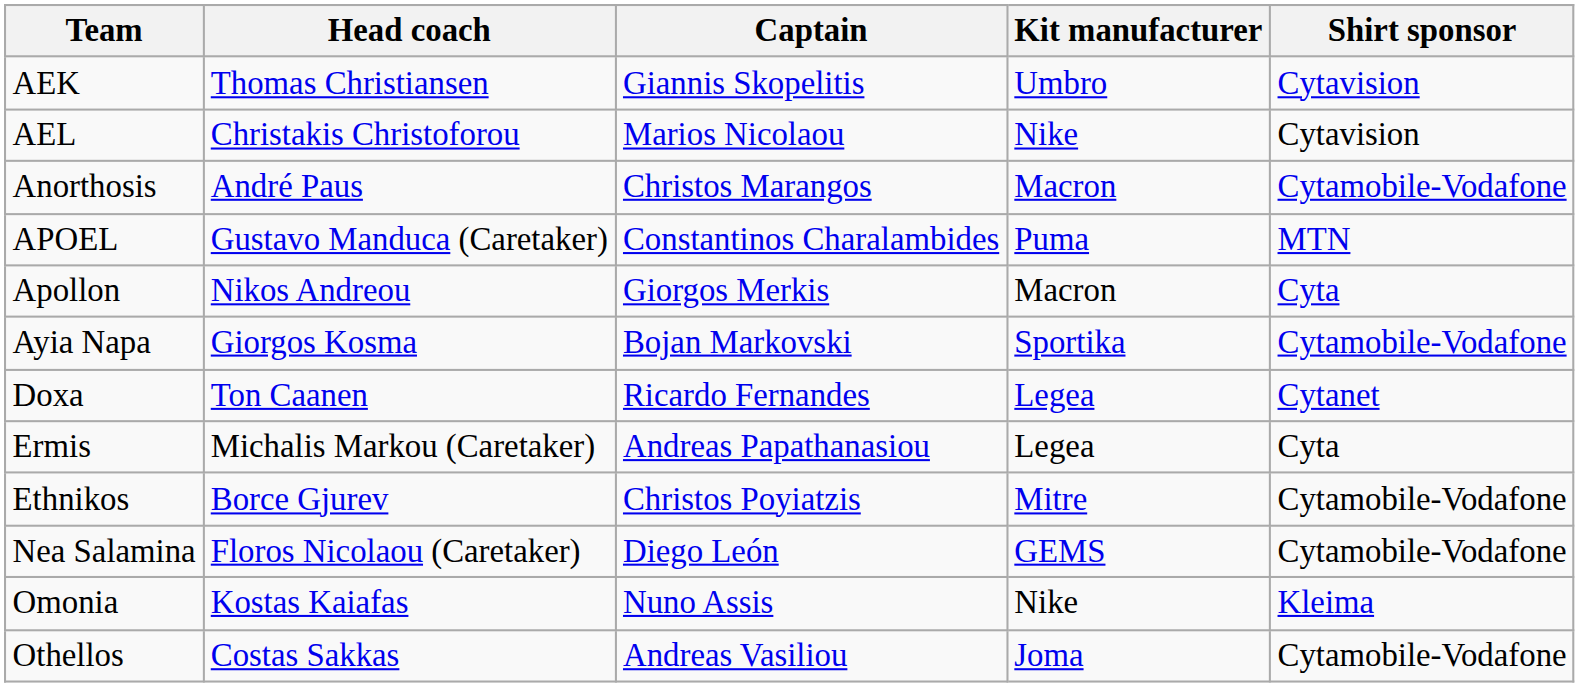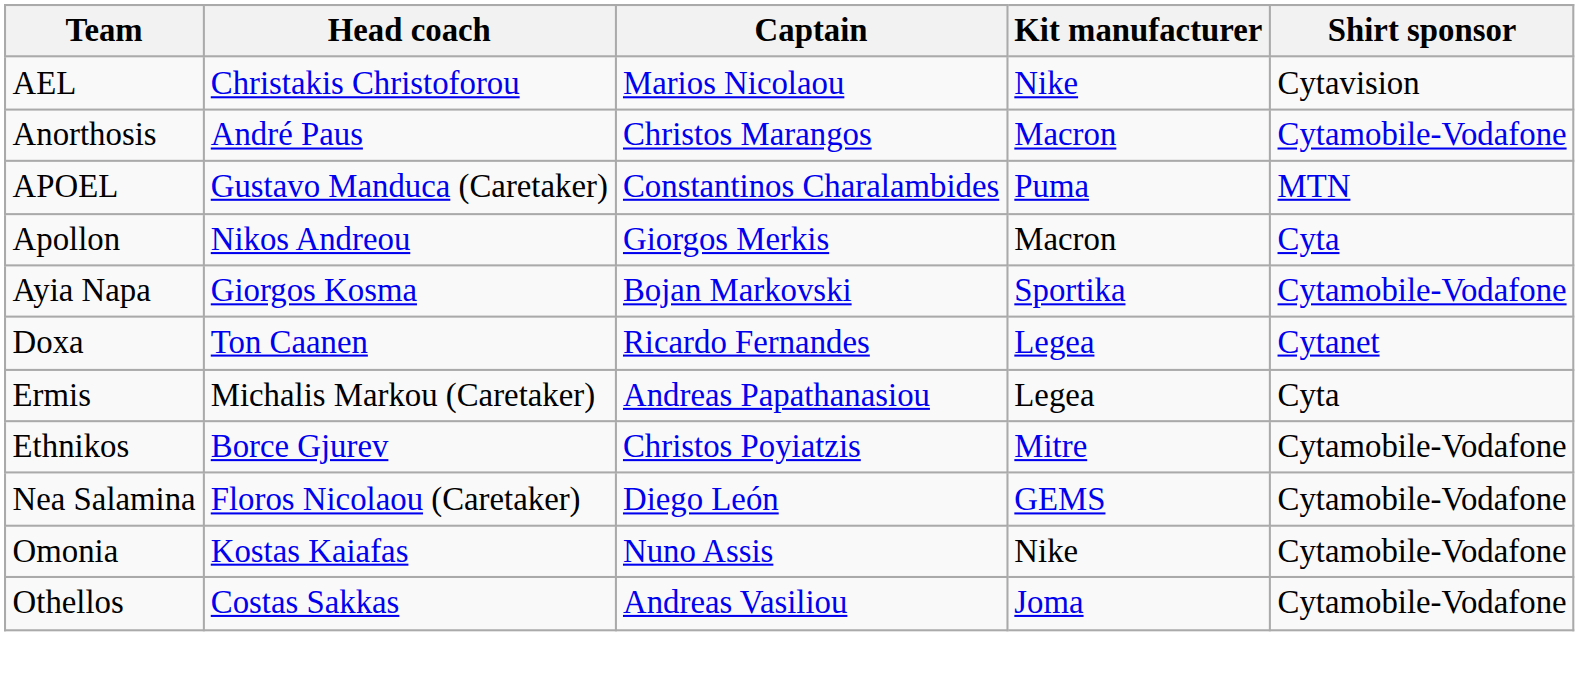 <table class="wikitable sortable" style="text-align: left;">
 <tr>
 <th>Team</th>
 <th>Head coach</th>
 <th>Captain</th>
 <th>Kit manufacturer</th>
 <th>Shirt sponsor</th>
-</tr>
-<tr>
-<td>AEK</td>
-<td> <a href='#'>Thomas Christiansen</a></td>
-<td> <a href='#'>Giannis Skopelitis</a></td>
-<td><a href='#'>Umbro</a></td>
-<td><a href='#'>Cytavision</a></td>
 </tr>
 <tr>
 <td>AEL</td>
 <td> <a href='#'>Christakis Christoforou</a></td>
 <td> <a href='#'>Marios Nicolaou</a></td>
 <td><a href='#'>Nike</a></td>
 <td>Cytavision</td>
 </tr>
 <tr>
 <td>Anorthosis</td>
 <td> <a href='#'>André Paus</a></td>
 <td> <a href='#'>Christos Marangos</a></td>
 <td><a href='#'>Macron</a></td>
 <td><a href='#'>Cytamobile-Vodafone</a></td>
 </tr>
 <tr>
 <td>APOEL</td>
 <td> <a href='#'>Gustavo Manduca</a> (Caretaker)</td>
 <td> <a href='#'>Constantinos Charalambides</a></td>
 <td><a href='#'>Puma</a></td>
 <td><a href='#'>MTN</a></td>
 </tr>
 <tr>
 <td>Apollon</td>
 <td> <a href='#'>Nikos Andreou</a></td>
 <td> <a href='#'>Giorgos Merkis</a></td>
 <td>Macron</td>
 <td><a href='#'>Cyta</a></td>
 </tr>
 <tr>
 <td>Ayia Napa</td>
 <td> <a href='#'>Giorgos Kosma</a></td>
 <td> <a href='#'>Bojan Markovski</a></td>
 <td><a href='#'>Sportika</a></td>
 <td><a href='#'>Cytamobile-Vodafone</a></td>
 </tr>
 <tr>
 <td>Doxa</td>
 <td> <a href='#'>Ton Caanen</a></td>
 <td> <a href='#'>Ricardo Fernandes</a></td>
 <td><a href='#'>Legea</a></td>
 <td><a href='#'>Cytanet</a></td>
 </tr>
 <tr>
 <td>Ermis</td>
 <td> Michalis Markou (Caretaker)</td>
 <td> <a href='#'>Andreas Papathanasiou</a></td>
 <td>Legea</td>
 <td>Cyta</td>
 </tr>
 <tr>
 <td>Ethnikos</td>
 <td> <a href='#'>Borce Gjurev</a></td>
 <td> <a href='#'>Christos Poyiatzis</a></td>
 <td><a href='#'>Mitre</a></td>
 <td>Cytamobile-Vodafone</td>
 </tr>
 <tr>
 <td>Nea Salamina</td>
 <td> <a href='#'>Floros Nicolaou</a> (Caretaker)</td>
 <td> <a href='#'>Diego León</a></td>
 <td><a href='#'>GEMS</a></td>
 <td>Cytamobile-Vodafone</td>
 </tr>
 <tr>
 <td>Omonia</td>
 <td> <a href='#'>Kostas Kaiafas</a></td>
 <td> <a href='#'>Nuno Assis</a></td>
 <td>Nike</td>
-<td><a href='#'>Kleima</a></td>
+<td>Cytamobile-Vodafone</td>
 </tr>
 <tr>
 <td>Othellos</td>
 <td> <a href='#'>Costas Sakkas</a></td>
 <td> <a href='#'>Andreas Vasiliou</a></td>
 <td><a href='#'>Joma</a></td>
 <td>Cytamobile-Vodafone</td>
 </tr>
 </table>
